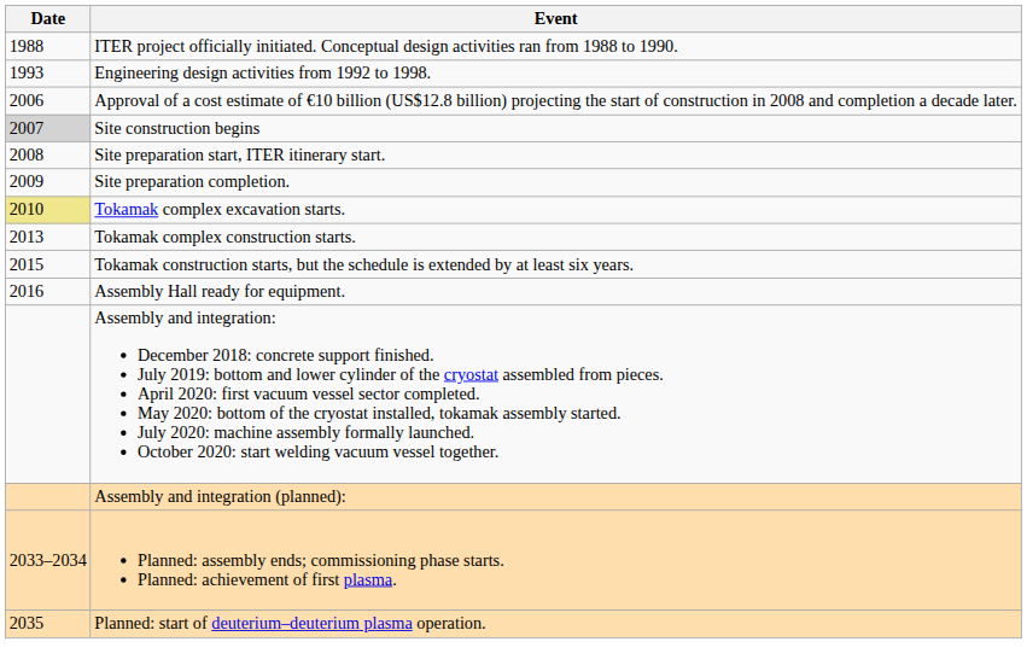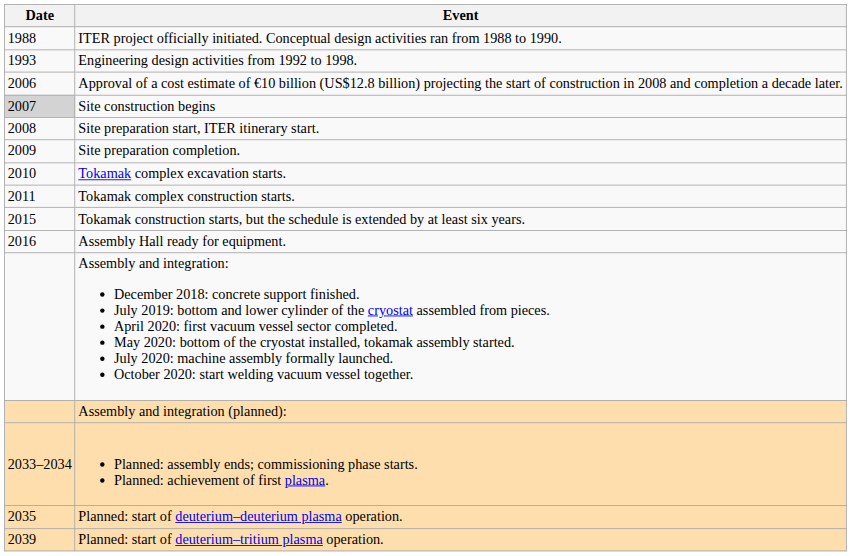 <table class="wikitable">
 <tr>
 <th>Date</th>
 <th>Event</th>
 </tr>
 <tr>
 <td>1988</td>
 <td>ITER project officially initiated. Conceptual design activities ran from 1988 to 1990.</td>
 </tr>
 <tr>
 <td>1993</td>
 <td>Engineering design activities from 1992 to 1998.</td>
 </tr>
 <tr>
 <td>2006</td>
 <td>Approval of a cost estimate of €10 billion (US$12.8 billion) projecting the start of construction in 2008 and completion a decade later.</td>
 </tr>
 <tr>
 <td style="background: lightgrey;">2007</td>
 <td>Site construction begins</td>
 </tr>
 <tr>
 <td>2008</td>
 <td>Site preparation start, ITER itinerary start.</td>
 </tr>
 <tr>
 <td>2009</td>
 <td>Site preparation completion.</td>
 </tr>
 <tr>
-<td style="background: khaki;">2010</td>
+<td>2010</td>
 <td><a href='#'>Tokamak</a> complex excavation starts.</td>
 </tr>
 <tr>
-<td>2013</td>
+<td>2011</td>
 <td>Tokamak complex construction starts.</td>
 </tr>
 <tr>
 <td>2015</td>
 <td>Tokamak construction starts, but the schedule is extended by at least six years.</td>
 </tr>
 <tr>
 <td>2016</td>
 <td>Assembly Hall ready for equipment.</td>
 </tr>
 <tr>
 <td></td>
 <td>Assembly and integration:<br><ul><li>December 2018: concrete support finished.</li><li>July 2019: bottom and lower cylinder of the <a href='#'>cryostat</a> assembled from pieces.</li><li>April 2020: first vacuum vessel sector completed.</li><li>May 2020: bottom of the cryostat installed, tokamak assembly started.</li><li>July 2020: machine assembly formally launched.</li><li>October 2020: start welding vacuum vessel together.</li></ul></td>
 </tr>
 <tr>
 <td style="background:#ffdead;"></td>
 <td style="background:#ffdead;">Assembly and integration (planned):</td>
 </tr>
 <tr style="background:#ffdead;">
 <td>2033–2034</td>
 <td style="background:#ffdead;"><br><ul><li>Planned: assembly ends; commissioning phase starts.</li><li>Planned: achievement of first <a href='#'>plasma</a>.</li></ul></td>
 </tr>
 <tr>
 <td style="background:#ffdead;">2035</td>
 <td style="background:#ffdead;">Planned: start of <a href='#'>deuterium–deuterium plasma</a> operation.</td>
 </tr>
+<tr>
+<td style="background:#ffdead;">2039</td>
+<td style="background:#ffdead;">Planned: start of <a href='#'>deuterium–tritium plasma</a> operation.</td>
+</tr>
 </table>
